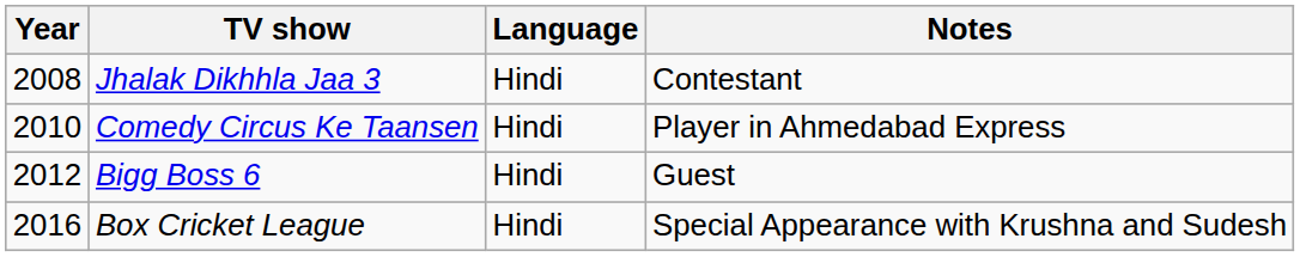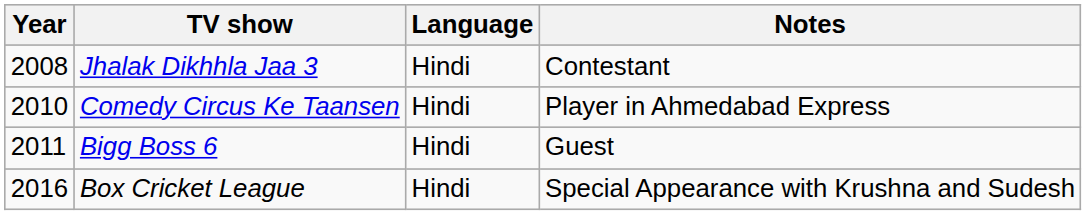 <table class="wikitable">
 <tr>
 <th>Year</th>
 <th>TV show</th>
 <th>Language</th>
 <th>Notes</th>
 </tr>
 <tr>
 <td>2008</td>
 <td><em><a href='#'>Jhalak Dikhhla Jaa 3</a></em></td>
 <td>Hindi</td>
 <td>Contestant</td>
 </tr>
 <tr>
 <td>2010</td>
 <td><em><a href='#'>Comedy Circus Ke Taansen</a></em></td>
 <td>Hindi</td>
 <td>Player in Ahmedabad Express</td>
 </tr>
 <tr>
-<td>2012</td>
+<td>2011</td>
 <td><em><a href='#'>Bigg Boss 6</a></em></td>
 <td>Hindi</td>
 <td>Guest</td>
 </tr>
 <tr>
 <td>2016</td>
 <td><em>Box Cricket League</em></td>
 <td>Hindi</td>
 <td>Special Appearance with Krushna and Sudesh</td>
 </tr>
 </table>
